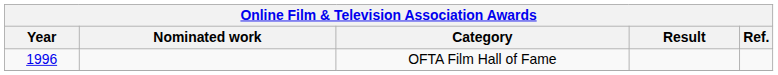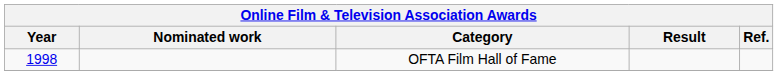 <table width="100%" class="wikitable">
 <tr>
 <th colspan="5" align="center"><a href='#'>Online Film & Television Association Awards</a></th>
 </tr>
 <tr>
 <th width="10%">Year</th>
 <th width="35%">Nominated work</th>
 <th width="40%">Category</th>
 <th width="15%">Result</th>
 <th>Ref.</th>
 </tr>
 <tr>
-<td style="text-align:center;"><a href='#'>1996</a></td>
+<td style="text-align:center;"><a href='#'>1998</a></td>
 <td></td>
 <td style="text-align:center;">OFTA Film Hall of Fame</td>
 <td></td>
 <td style="text-align:center"></td>
 </tr>
 <tr>
 </tr>
 </table>
